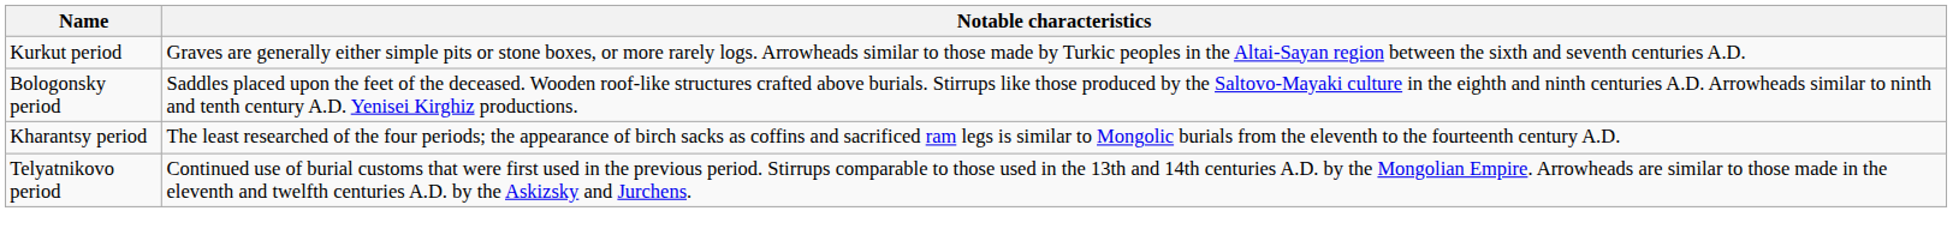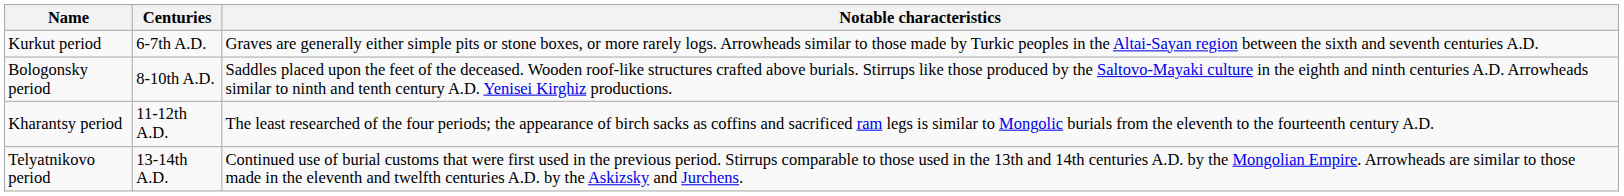 <table class="wikitable">
 <tr>
 <th>Name</th>
+<th>Centuries</th>
 <th>Notable characteristics</th>
 </tr>
 <tr>
 <td>Kurkut period</td>
+<td>6-7th A.D.</td>
 <td>Graves are generally either simple pits or stone boxes, or more rarely logs. Arrowheads similar to those made by Turkic peoples in the <a href='#'>Altai-Sayan region</a> between the sixth and seventh centuries A.D.</td>
 </tr>
 <tr>
 <td>Bologonsky period</td>
+<td>8-10th A.D.</td>
 <td>Saddles placed upon the feet of the deceased. Wooden roof-like structures crafted above burials. Stirrups like those produced by the <a href='#'>Saltovo-Mayaki culture</a> in the eighth and ninth centuries A.D. Arrowheads similar to ninth and tenth century A.D. <a href='#'>Yenisei Kirghiz</a> productions.</td>
 </tr>
 <tr>
 <td>Kharantsy period</td>
+<td>11-12th A.D.</td>
 <td>The least researched of the four periods; the appearance of birch sacks as coffins and sacrificed <a href='#'>ram</a> legs is similar to <a href='#'>Mongolic</a> burials from the eleventh to the fourteenth century A.D.</td>
 </tr>
 <tr>
 <td>Telyatnikovo period</td>
+<td>13-14th A.D.</td>
 <td>Continued use of burial customs that were first used in the previous period. Stirrups comparable to those used in the 13th and 14th centuries A.D. by the <a href='#'>Mongolian Empire</a>. Arrowheads are similar to those made in the eleventh and twelfth centuries A.D. by the <a href='#'>Askizsky</a> and <a href='#'>Jurchens</a>.</td>
 </tr>
 </table>
